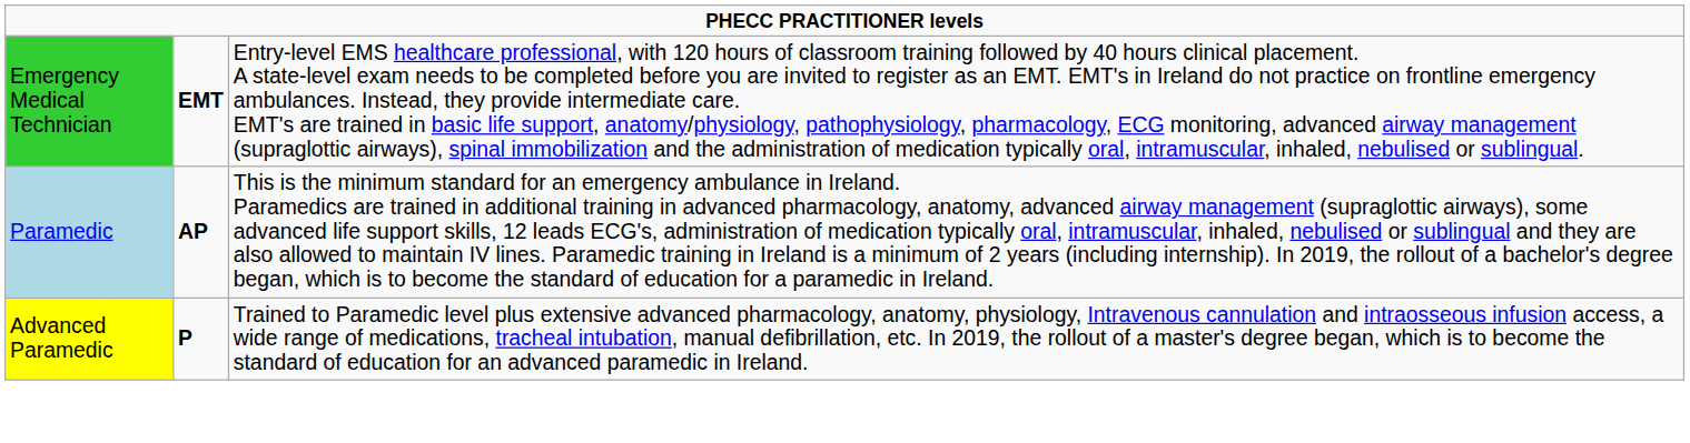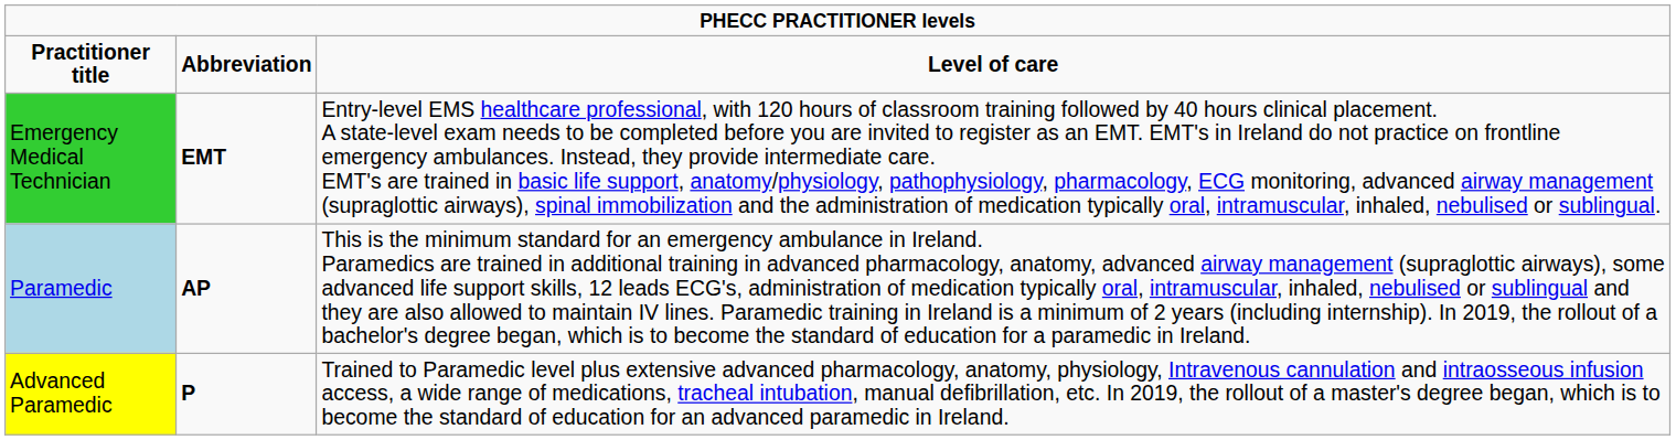 <table class="wikitable">
 <tr>
 <td colspan="3" align="center" style="font-size: 90%;"><strong>PHECC PRACTITIONER levels</strong></td>
+</tr>
+<tr>
+<td align="center"><strong>Practitioner title</strong></td>
+<td><strong>Abbreviation</strong></td>
+<td align="center"><strong>Level of care</strong></td>
 </tr>
 <tr>
 <td bgcolor="limegreen">Emergency Medical Technician</td>
 <td><strong>EMT</strong></td>
 <td>Entry-level EMS <a href='#'>healthcare professional</a>, with 120 hours of classroom training followed by 40 hours clinical placement.<br>A state-level exam needs to be completed before you are invited to register as an EMT. EMT's in Ireland do not practice on frontline emergency ambulances. Instead, they provide intermediate care.<br>EMT's are trained in <a href='#'>basic life support</a>, <a href='#'>anatomy</a>/<a href='#'>physiology</a>, <a href='#'>pathophysiology</a>, <a href='#'>pharmacology</a>, <a href='#'>ECG</a> monitoring, advanced <a href='#'>airway management</a> (supraglottic airways), <a href='#'>spinal immobilization</a> and the administration of medication typically <a href='#'>oral</a>, <a href='#'>intramuscular</a>, inhaled, <a href='#'>nebulised</a> or <a href='#'>sublingual</a>.</td>
 </tr>
 <tr>
 <td bgcolor="lightblue"><a href='#'>Paramedic</a></td>
 <td><strong>AP</strong></td>
 <td>This is the minimum standard for an emergency ambulance in Ireland.<br>Paramedics are trained in additional training in advanced pharmacology, anatomy, advanced <a href='#'>airway management</a> (supraglottic airways), some advanced life support skills, 12 leads ECG's, administration of medication typically <a href='#'>oral</a>, <a href='#'>intramuscular</a>, inhaled, <a href='#'>nebulised</a> or <a href='#'>sublingual</a> and they are also allowed to maintain IV lines. Paramedic training in Ireland is a minimum of 2 years (including internship). In 2019, the rollout of a bachelor's degree began, which is to become the standard of education for a paramedic in Ireland.</td>
 </tr>
 <tr>
 <td bgcolor="yellow">Advanced Paramedic</td>
 <td><strong>P</strong></td>
 <td>Trained to Paramedic level plus extensive advanced pharmacology, anatomy, physiology, <a href='#'>Intravenous cannulation</a> and <a href='#'>intraosseous infusion</a> access, a wide range of medications, <a href='#'>tracheal intubation</a>, manual defibrillation, etc. In 2019, the rollout of a master's degree began, which is to become the standard of education for an advanced paramedic in Ireland.</td>
 </tr>
 </table>
